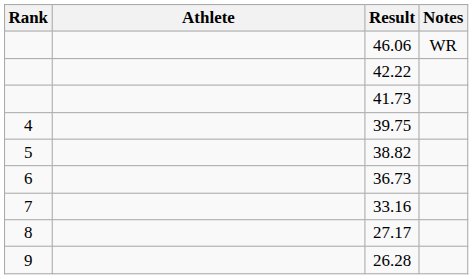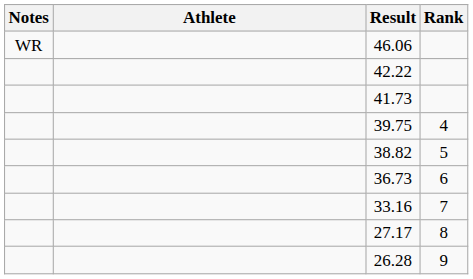 <table class="wikitable" style="text-align:center">
 <tr>
-<th>Rank</th>
+<th>Notes</th>
 <th Style="width:18em">Athlete</th>
 <th>Result</th>
-<th>Notes</th>
+<th>Rank</th>
 </tr>
 <tr>
-<td></td>
+<td>WR</td>
 <td style="text-align:left"></td>
 <td>46.06</td>
-<td>WR</td>
+<td></td>
 </tr>
 <tr>
 <td></td>
 <td style="text-align:left"></td>
 <td>42.22</td>
 <td></td>
 </tr>
 <tr>
 <td></td>
 <td style="text-align:left"></td>
 <td>41.73</td>
 <td></td>
 </tr>
 <tr>
-<td>4</td>
+<td></td>
 <td style="text-align:left"></td>
 <td>39.75</td>
-<td></td>
+<td>4</td>
 </tr>
 <tr>
-<td>5</td>
+<td></td>
 <td style="text-align:left"></td>
 <td>38.82</td>
-<td></td>
+<td>5</td>
 </tr>
 <tr>
-<td>6</td>
+<td></td>
 <td style="text-align:left"></td>
 <td>36.73</td>
-<td></td>
+<td>6</td>
 </tr>
 <tr>
-<td>7</td>
+<td></td>
 <td style="text-align:left"></td>
 <td>33.16</td>
-<td></td>
+<td>7</td>
 </tr>
 <tr>
-<td>8</td>
+<td></td>
 <td style="text-align:left"></td>
 <td>27.17</td>
-<td></td>
+<td>8</td>
 </tr>
 <tr>
-<td>9</td>
+<td></td>
 <td style="text-align:left"></td>
 <td>26.28</td>
-<td></td>
+<td>9</td>
 </tr>
 </table>
